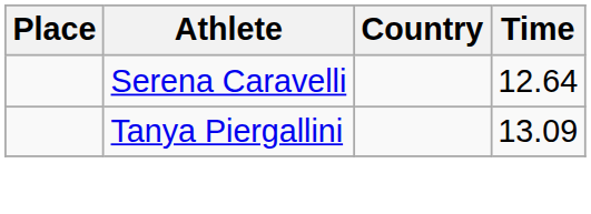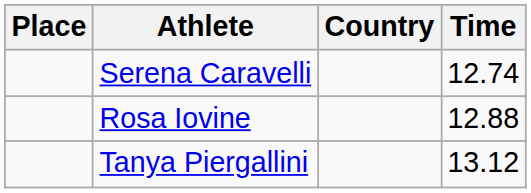 <table class="wikitable">
 <tr>
 <th>Place</th>
 <th>Athlete</th>
 <th>Country</th>
 <th>Time</th>
 </tr>
 <tr>
 <td align=center></td>
 <td><a href='#'>Serena Caravelli</a></td>
 <td></td>
-<td>12.64</td>
+<td>12.74</td>
+</tr>
+<tr>
+<td align=center></td>
+<td><a href='#'>Rosa Iovine</a></td>
+<td></td>
+<td>12.88</td>
 </tr>
 <tr>
 <td align=center></td>
 <td><a href='#'>Tanya Piergallini</a></td>
 <td></td>
-<td>13.09</td>
+<td>13.12</td>
 </tr>
 </table>
